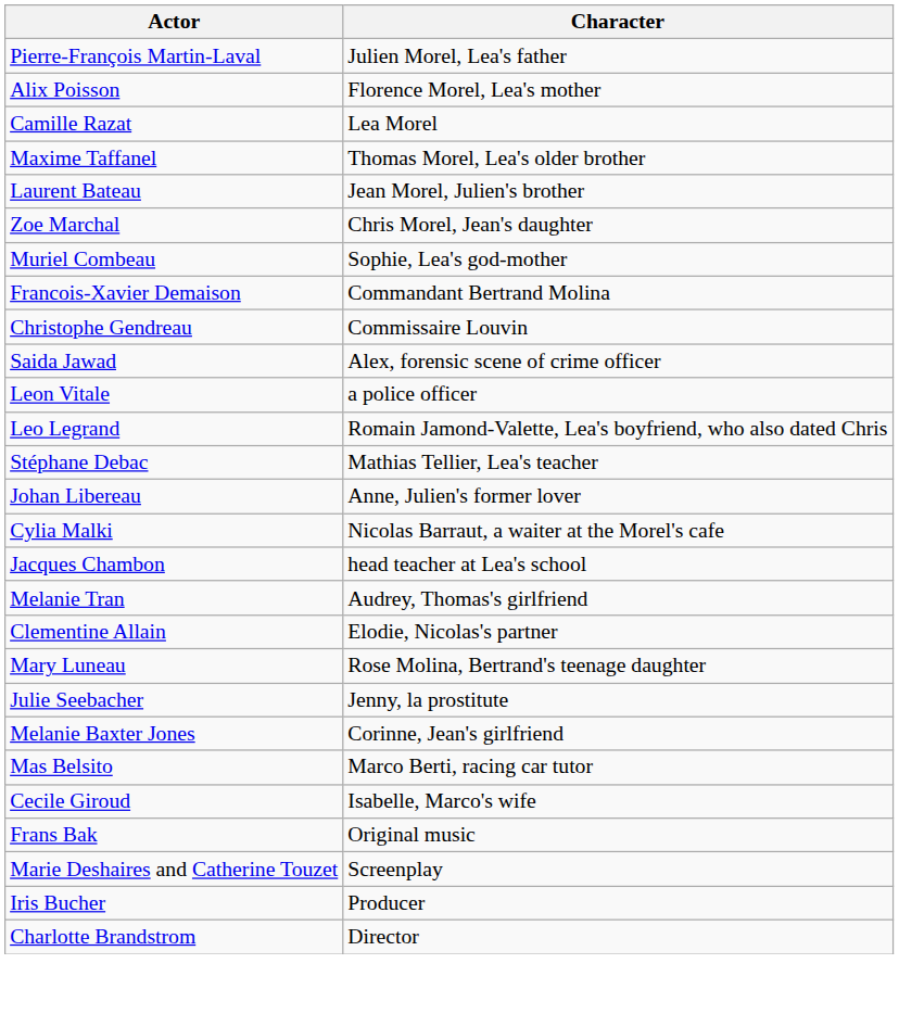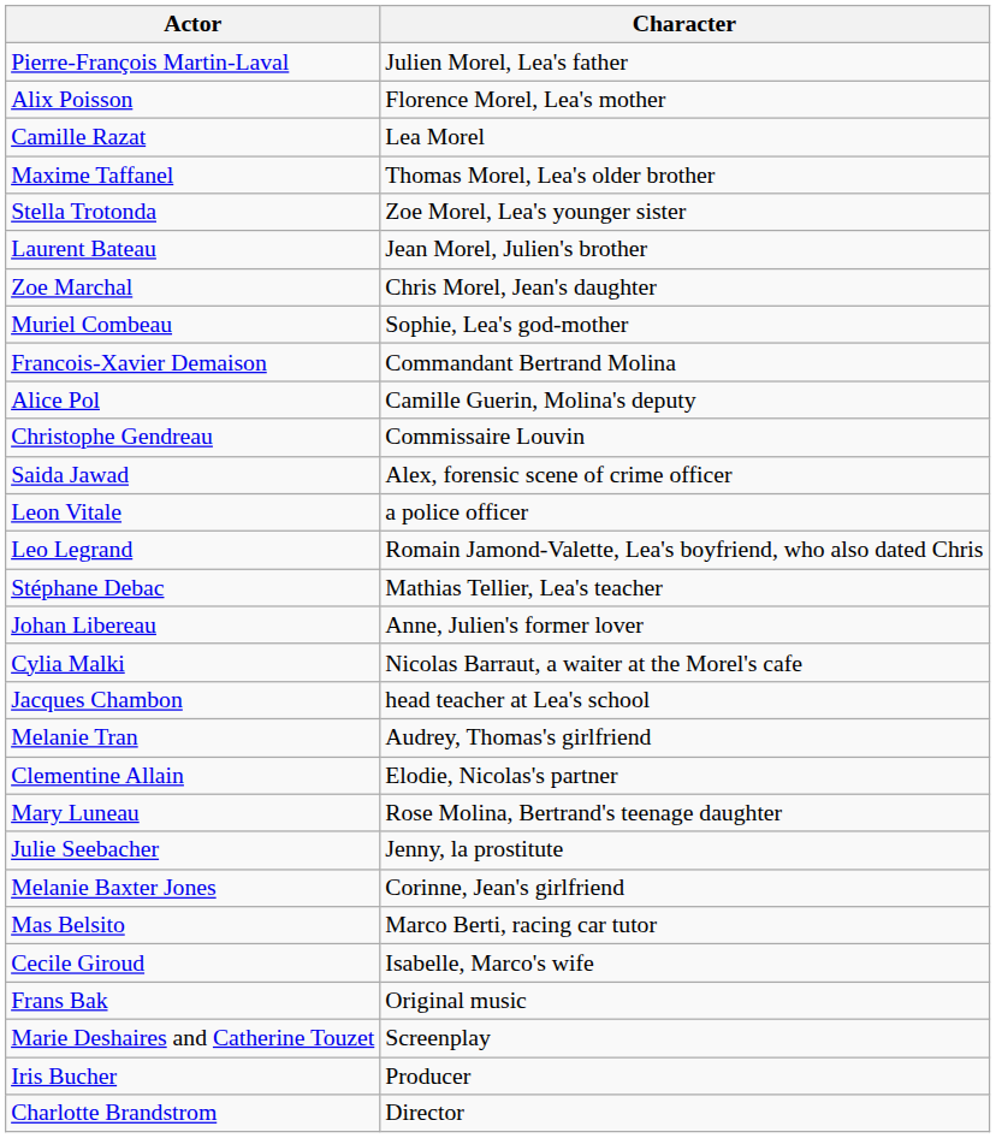 <table class="wikitable sortable">
 <tr>
 <th>Actor</th>
 <th>Character</th>
 </tr>
 <tr>
 <td><a href='#'>Pierre-François Martin-Laval</a></td>
 <td>Julien Morel, Lea's father</td>
 </tr>
 <tr>
 <td><a href='#'>Alix Poisson</a></td>
 <td>Florence Morel, Lea's mother</td>
 </tr>
 <tr>
 <td><a href='#'>Camille Razat</a></td>
 <td>Lea Morel</td>
 </tr>
 <tr>
 <td><a href='#'>Maxime Taffanel</a></td>
 <td>Thomas Morel, Lea's older brother</td>
 </tr>
 <tr>
+<td><a href='#'>Stella Trotonda</a></td>
+<td>Zoe Morel, Lea's younger sister</td>
+</tr>
+<tr>
 <td><a href='#'>Laurent Bateau</a></td>
 <td>Jean Morel, Julien's brother</td>
 </tr>
 <tr>
 <td><a href='#'>Zoe Marchal</a></td>
 <td>Chris Morel, Jean's daughter</td>
 </tr>
 <tr>
 <td><a href='#'>Muriel Combeau</a></td>
 <td>Sophie, Lea's god-mother</td>
 </tr>
 <tr>
 <td><a href='#'>Francois-Xavier Demaison</a></td>
 <td>Commandant Bertrand Molina</td>
+</tr>
+<tr>
+<td><a href='#'>Alice Pol</a></td>
+<td>Camille Guerin, Molina's deputy</td>
 </tr>
 <tr>
 <td><a href='#'>Christophe Gendreau</a></td>
 <td>Commissaire Louvin</td>
 </tr>
 <tr>
 <td><a href='#'>Saida Jawad</a></td>
 <td>Alex, forensic scene of crime officer</td>
 </tr>
 <tr>
 <td><a href='#'>Leon Vitale</a></td>
 <td>a police officer</td>
 </tr>
 <tr>
 <td><a href='#'>Leo Legrand</a></td>
 <td>Romain Jamond-Valette, Lea's boyfriend, who also dated Chris</td>
 </tr>
 <tr>
 <td><a href='#'>Stéphane Debac</a></td>
 <td>Mathias Tellier, Lea's teacher</td>
 </tr>
 <tr>
 <td><a href='#'>Johan Libereau</a></td>
 <td>Anne, Julien's former lover</td>
 </tr>
 <tr>
 <td><a href='#'>Cylia Malki</a></td>
 <td>Nicolas Barraut, a waiter at the Morel's cafe</td>
 </tr>
 <tr>
 <td><a href='#'>Jacques Chambon</a></td>
 <td>head teacher at Lea's school</td>
 </tr>
 <tr>
 <td><a href='#'>Melanie Tran</a></td>
 <td>Audrey, Thomas's girlfriend</td>
 </tr>
 <tr>
 <td><a href='#'>Clementine Allain</a></td>
 <td>Elodie, Nicolas's partner</td>
 </tr>
 <tr>
 <td><a href='#'>Mary Luneau</a></td>
 <td>Rose Molina, Bertrand's teenage daughter</td>
 </tr>
 <tr>
 <td><a href='#'>Julie Seebacher</a></td>
 <td>Jenny, la prostitute</td>
 </tr>
 <tr>
 <td><a href='#'>Melanie Baxter Jones</a></td>
 <td>Corinne, Jean's girlfriend</td>
 </tr>
 <tr>
 <td><a href='#'>Mas Belsito</a></td>
 <td>Marco Berti, racing car tutor</td>
 </tr>
 <tr>
 <td><a href='#'>Cecile Giroud</a></td>
 <td>Isabelle, Marco's wife</td>
 </tr>
 <tr>
 <td><a href='#'>Frans Bak</a></td>
 <td>Original music</td>
 </tr>
 <tr>
 <td><a href='#'>Marie Deshaires</a> and <a href='#'>Catherine Touzet</a></td>
 <td>Screenplay</td>
 </tr>
 <tr>
 <td><a href='#'>Iris Bucher</a></td>
 <td>Producer</td>
 </tr>
 <tr>
 <td><a href='#'>Charlotte Brandstrom</a></td>
 <td>Director</td>
 </tr>
 </table>
